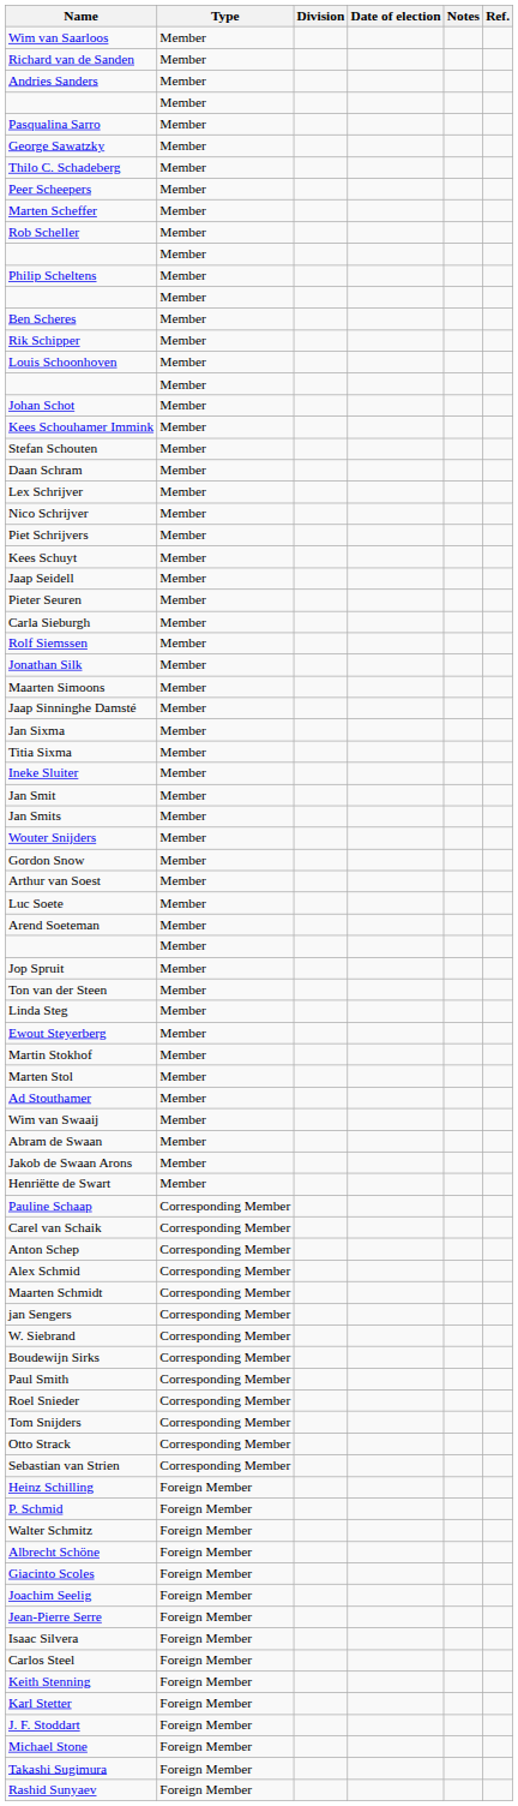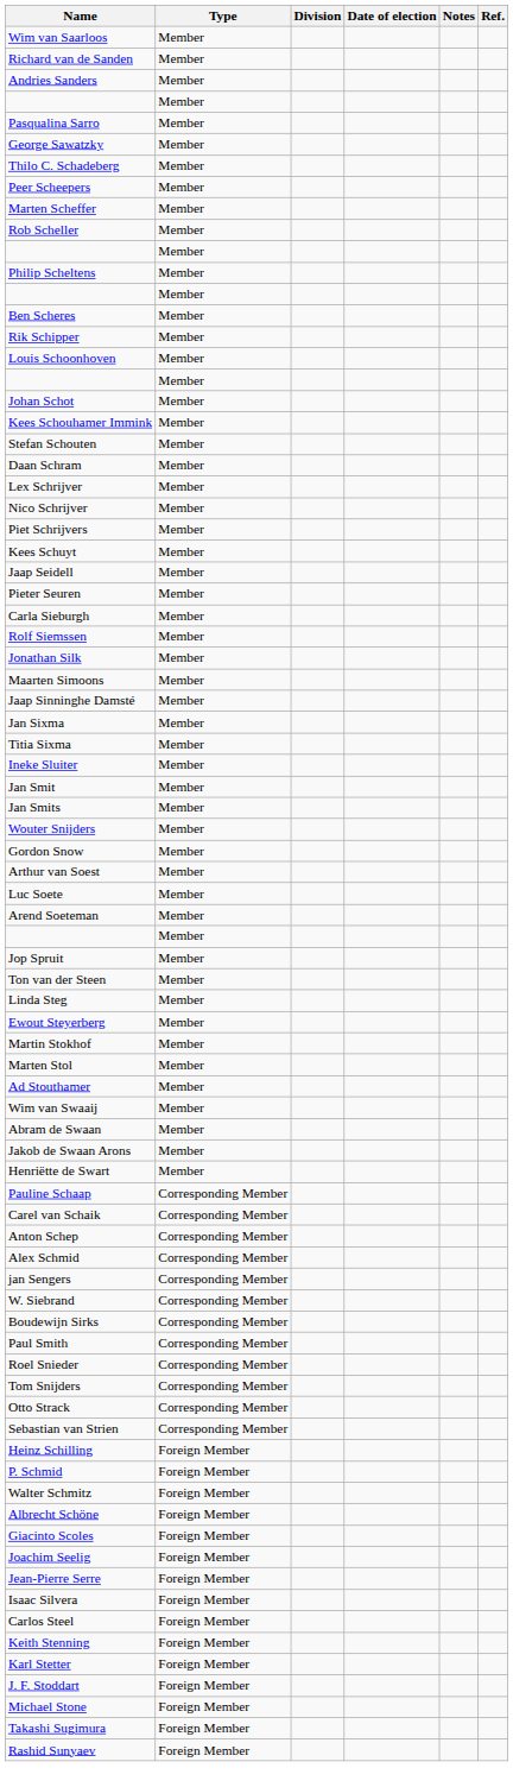 <table class="wikitable">
 <tr>
 <th>Name</th>
 <th>Type</th>
 <th>Division</th>
 <th>Date of election</th>
 <th>Notes</th>
 <th>Ref.</th>
 </tr>
 <tr>
 <td><a href='#'>Wim van Saarloos</a></td>
 <td>Member</td>
 <td></td>
 <td></td>
 <td></td>
 <td></td>
 </tr>
 <tr>
 <td><a href='#'>Richard van de Sanden</a></td>
 <td>Member</td>
 <td></td>
 <td></td>
 <td></td>
 <td></td>
 </tr>
 <tr>
 <td><a href='#'>Andries Sanders</a></td>
 <td>Member</td>
 <td></td>
 <td></td>
 <td></td>
 <td></td>
 </tr>
 <tr>
 <td></td>
 <td>Member</td>
 <td></td>
 <td></td>
 <td></td>
 <td></td>
 </tr>
 <tr>
 <td><a href='#'>Pasqualina Sarro</a></td>
 <td>Member</td>
 <td></td>
 <td></td>
 <td></td>
 <td></td>
 </tr>
 <tr>
 <td><a href='#'>George Sawatzky</a></td>
 <td>Member</td>
 <td></td>
 <td></td>
 <td></td>
 <td></td>
 </tr>
 <tr>
 <td><a href='#'>Thilo C. Schadeberg</a></td>
 <td>Member</td>
 <td></td>
 <td></td>
 <td></td>
 <td></td>
 </tr>
 <tr>
 <td><a href='#'>Peer Scheepers</a></td>
 <td>Member</td>
 <td></td>
 <td></td>
 <td></td>
 <td></td>
 </tr>
 <tr>
 <td><a href='#'>Marten Scheffer</a></td>
 <td>Member</td>
 <td></td>
 <td></td>
 <td></td>
 <td></td>
 </tr>
 <tr>
 <td><a href='#'>Rob Scheller</a></td>
 <td>Member</td>
 <td></td>
 <td></td>
 <td></td>
 <td></td>
 </tr>
 <tr>
 <td></td>
 <td>Member</td>
 <td></td>
 <td></td>
 <td></td>
 <td></td>
 </tr>
 <tr>
 <td><a href='#'>Philip Scheltens</a></td>
 <td>Member</td>
 <td></td>
 <td></td>
 <td></td>
 <td></td>
 </tr>
 <tr>
 <td></td>
 <td>Member</td>
 <td></td>
 <td></td>
 <td></td>
 <td></td>
 </tr>
 <tr>
 <td><a href='#'>Ben Scheres</a></td>
 <td>Member</td>
 <td></td>
 <td></td>
 <td></td>
 <td></td>
 </tr>
 <tr>
 <td><a href='#'>Rik Schipper</a></td>
 <td>Member</td>
 <td></td>
 <td></td>
 <td></td>
 <td></td>
 </tr>
 <tr>
 <td><a href='#'>Louis Schoonhoven</a></td>
 <td>Member</td>
 <td></td>
 <td></td>
 <td></td>
 <td></td>
 </tr>
 <tr>
 <td></td>
 <td>Member</td>
 <td></td>
 <td></td>
 <td></td>
 <td></td>
 </tr>
 <tr>
 <td><a href='#'>Johan Schot</a></td>
 <td>Member</td>
 <td></td>
 <td></td>
 <td></td>
 <td></td>
 </tr>
 <tr>
 <td><a href='#'>Kees Schouhamer Immink</a></td>
 <td>Member</td>
 <td></td>
 <td></td>
 <td></td>
 <td></td>
 </tr>
 <tr>
 <td>Stefan Schouten</td>
 <td>Member</td>
 <td></td>
 <td></td>
 <td></td>
 <td></td>
 </tr>
 <tr>
 <td>Daan Schram</td>
 <td>Member</td>
 <td></td>
 <td></td>
 <td></td>
 <td></td>
 </tr>
 <tr>
 <td>Lex Schrijver</td>
 <td>Member</td>
 <td></td>
 <td></td>
 <td></td>
 <td></td>
 </tr>
 <tr>
 <td>Nico Schrijver</td>
 <td>Member</td>
 <td></td>
 <td></td>
 <td></td>
 <td></td>
 </tr>
 <tr>
 <td>Piet Schrijvers</td>
 <td>Member</td>
 <td></td>
 <td></td>
 <td></td>
 <td></td>
 </tr>
 <tr>
 <td>Kees Schuyt</td>
 <td>Member</td>
 <td></td>
 <td></td>
 <td></td>
 <td></td>
 </tr>
 <tr>
 <td>Jaap Seidell</td>
 <td>Member</td>
 <td></td>
 <td></td>
 <td></td>
 <td></td>
 </tr>
 <tr>
 <td>Pieter Seuren</td>
 <td>Member</td>
 <td></td>
 <td></td>
 <td></td>
 <td></td>
 </tr>
 <tr>
 <td>Carla Sieburgh</td>
 <td>Member</td>
 <td></td>
 <td></td>
 <td></td>
 <td></td>
 </tr>
 <tr>
 <td><a href='#'>Rolf Siemssen</a></td>
 <td>Member</td>
 <td></td>
 <td></td>
 <td></td>
 <td></td>
 </tr>
 <tr>
 <td><a href='#'>Jonathan Silk</a></td>
 <td>Member</td>
 <td></td>
 <td></td>
 <td></td>
 <td></td>
 </tr>
 <tr>
 <td>Maarten Simoons</td>
 <td>Member</td>
 <td></td>
 <td></td>
 <td></td>
 <td></td>
 </tr>
 <tr>
 <td>Jaap Sinninghe Damsté</td>
 <td>Member</td>
 <td></td>
 <td></td>
 <td></td>
 <td></td>
 </tr>
 <tr>
 <td>Jan Sixma</td>
 <td>Member</td>
 <td></td>
 <td></td>
 <td></td>
 <td></td>
 </tr>
 <tr>
 <td>Titia Sixma</td>
 <td>Member</td>
 <td></td>
 <td></td>
 <td></td>
 <td></td>
 </tr>
 <tr>
 <td><a href='#'>Ineke Sluiter</a></td>
 <td>Member</td>
 <td></td>
 <td></td>
 <td></td>
 <td></td>
 </tr>
 <tr>
 <td>Jan Smit</td>
 <td>Member</td>
 <td></td>
 <td></td>
 <td></td>
 <td></td>
 </tr>
 <tr>
 <td>Jan Smits</td>
 <td>Member</td>
 <td></td>
 <td></td>
 <td></td>
 <td></td>
 </tr>
 <tr>
 <td><a href='#'>Wouter Snijders</a></td>
 <td>Member</td>
 <td></td>
 <td></td>
 <td></td>
 <td></td>
 </tr>
 <tr>
 <td>Gordon Snow</td>
 <td>Member</td>
 <td></td>
 <td></td>
 <td></td>
 <td></td>
 </tr>
 <tr>
 <td>Arthur van Soest</td>
 <td>Member</td>
 <td></td>
 <td></td>
 <td></td>
 <td></td>
 </tr>
 <tr>
 <td>Luc Soete</td>
 <td>Member</td>
 <td></td>
 <td></td>
 <td></td>
 <td></td>
 </tr>
 <tr>
 <td>Arend Soeteman</td>
 <td>Member</td>
 <td></td>
 <td></td>
 <td></td>
 <td></td>
 </tr>
 <tr>
 <td></td>
 <td>Member</td>
 <td></td>
 <td></td>
 <td></td>
 <td></td>
 </tr>
 <tr>
 <td>Jop Spruit</td>
 <td>Member</td>
 <td></td>
 <td></td>
 <td></td>
 <td></td>
 </tr>
 <tr>
 <td>Ton van der Steen</td>
 <td>Member</td>
 <td></td>
 <td></td>
 <td></td>
 <td></td>
 </tr>
 <tr>
 <td>Linda Steg</td>
 <td>Member</td>
 <td></td>
 <td></td>
 <td></td>
 <td></td>
 </tr>
 <tr>
 <td><a href='#'>Ewout Steyerberg</a></td>
 <td>Member</td>
 <td></td>
 <td></td>
 <td></td>
 <td></td>
 </tr>
 <tr>
 <td>Martin Stokhof</td>
 <td>Member</td>
 <td></td>
 <td></td>
 <td></td>
 <td></td>
 </tr>
 <tr>
 <td>Marten Stol</td>
 <td>Member</td>
 <td></td>
 <td></td>
 <td></td>
 <td></td>
 </tr>
 <tr>
 <td><a href='#'>Ad Stouthamer</a></td>
 <td>Member</td>
 <td></td>
 <td></td>
 <td></td>
 <td></td>
 </tr>
 <tr>
 <td>Wim van Swaaij</td>
 <td>Member</td>
 <td></td>
 <td></td>
 <td></td>
 <td></td>
 </tr>
 <tr>
 <td>Abram de Swaan</td>
 <td>Member</td>
 <td></td>
 <td></td>
 <td></td>
 <td></td>
 </tr>
 <tr>
 <td>Jakob de Swaan Arons</td>
 <td>Member</td>
 <td></td>
 <td></td>
 <td></td>
 <td></td>
 </tr>
 <tr>
 <td>Henriëtte de Swart</td>
 <td>Member</td>
 <td></td>
 <td></td>
 <td></td>
 <td></td>
 </tr>
 <tr>
 <td><a href='#'>Pauline Schaap</a></td>
 <td>Corresponding Member</td>
 <td></td>
 <td></td>
 <td></td>
 <td></td>
 </tr>
 <tr>
 <td>Carel van Schaik</td>
 <td>Corresponding Member</td>
 <td></td>
 <td></td>
 <td></td>
 <td></td>
 </tr>
 <tr>
 <td>Anton Schep</td>
 <td>Corresponding Member</td>
 <td></td>
 <td></td>
 <td></td>
 <td></td>
 </tr>
 <tr>
 <td>Alex Schmid</td>
 <td>Corresponding Member</td>
 <td></td>
 <td></td>
 <td></td>
 <td></td>
 </tr>
 <tr>
-<td>Maarten Schmidt</td>
-<td>Corresponding Member</td>
-<td></td>
-<td></td>
-<td></td>
-<td></td>
-</tr>
-<tr>
 <td>jan Sengers</td>
 <td>Corresponding Member</td>
 <td></td>
 <td></td>
 <td></td>
 <td></td>
 </tr>
 <tr>
 <td>W. Siebrand</td>
 <td>Corresponding Member</td>
 <td></td>
 <td></td>
 <td></td>
 <td></td>
 </tr>
 <tr>
 <td>Boudewijn Sirks</td>
 <td>Corresponding Member</td>
 <td></td>
 <td></td>
 <td></td>
 <td></td>
 </tr>
 <tr>
 <td>Paul Smith</td>
 <td>Corresponding Member</td>
 <td></td>
 <td></td>
 <td></td>
 <td></td>
 </tr>
 <tr>
 <td>Roel Snieder</td>
 <td>Corresponding Member</td>
 <td></td>
 <td></td>
 <td></td>
 <td></td>
 </tr>
 <tr>
 <td>Tom Snijders</td>
 <td>Corresponding Member</td>
 <td></td>
 <td></td>
 <td></td>
 <td></td>
 </tr>
 <tr>
 <td>Otto Strack</td>
 <td>Corresponding Member</td>
 <td></td>
 <td></td>
 <td></td>
 <td></td>
 </tr>
 <tr>
 <td>Sebastian van Strien</td>
 <td>Corresponding Member</td>
 <td></td>
 <td></td>
 <td></td>
 <td></td>
 </tr>
 <tr>
 <td><a href='#'>Heinz Schilling</a></td>
 <td>Foreign Member</td>
 <td></td>
 <td></td>
 <td></td>
 <td></td>
 </tr>
 <tr>
 <td><a href='#'>P. Schmid</a></td>
 <td>Foreign Member</td>
 <td></td>
 <td></td>
 <td></td>
 <td></td>
 </tr>
 <tr>
 <td>Walter Schmitz</td>
 <td>Foreign Member</td>
 <td></td>
 <td></td>
 <td></td>
 <td></td>
 </tr>
 <tr>
 <td><a href='#'>Albrecht Schöne</a></td>
 <td>Foreign Member</td>
 <td></td>
 <td></td>
 <td></td>
 <td></td>
 </tr>
 <tr>
 <td><a href='#'>Giacinto Scoles</a></td>
 <td>Foreign Member</td>
 <td></td>
 <td></td>
 <td></td>
 <td></td>
 </tr>
 <tr>
 <td><a href='#'>Joachim Seelig</a></td>
 <td>Foreign Member</td>
 <td></td>
 <td></td>
 <td></td>
 <td></td>
 </tr>
 <tr>
 <td><a href='#'>Jean-Pierre Serre</a></td>
 <td>Foreign Member</td>
 <td></td>
 <td></td>
 <td></td>
 <td></td>
 </tr>
 <tr>
 <td>Isaac Silvera</td>
 <td>Foreign Member</td>
 <td></td>
 <td></td>
 <td></td>
 <td></td>
 </tr>
 <tr>
 <td>Carlos Steel</td>
 <td>Foreign Member</td>
 <td></td>
 <td></td>
 <td></td>
 <td></td>
 </tr>
 <tr>
 <td><a href='#'>Keith Stenning</a></td>
 <td>Foreign Member</td>
 <td></td>
 <td></td>
 <td></td>
 <td></td>
 </tr>
 <tr>
 <td><a href='#'>Karl Stetter</a></td>
 <td>Foreign Member</td>
 <td></td>
 <td></td>
 <td></td>
 <td></td>
 </tr>
 <tr>
 <td><a href='#'>J. F. Stoddart</a></td>
 <td>Foreign Member</td>
 <td></td>
 <td></td>
 <td></td>
 <td></td>
 </tr>
 <tr>
 <td><a href='#'>Michael Stone</a></td>
 <td>Foreign Member</td>
 <td></td>
 <td></td>
 <td></td>
 <td></td>
 </tr>
 <tr>
 <td><a href='#'>Takashi Sugimura</a></td>
 <td>Foreign Member</td>
 <td></td>
 <td></td>
 <td></td>
 <td></td>
 </tr>
 <tr>
 <td><a href='#'>Rashid Sunyaev</a></td>
 <td>Foreign Member</td>
 <td></td>
 <td></td>
 <td></td>
 <td></td>
 </tr>
 </table>
